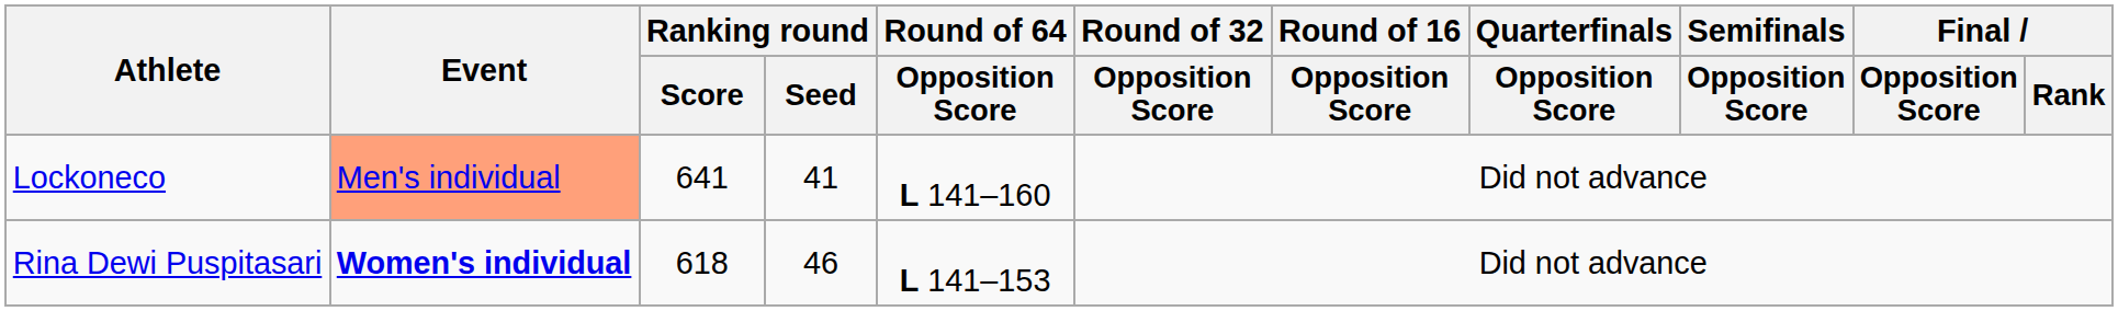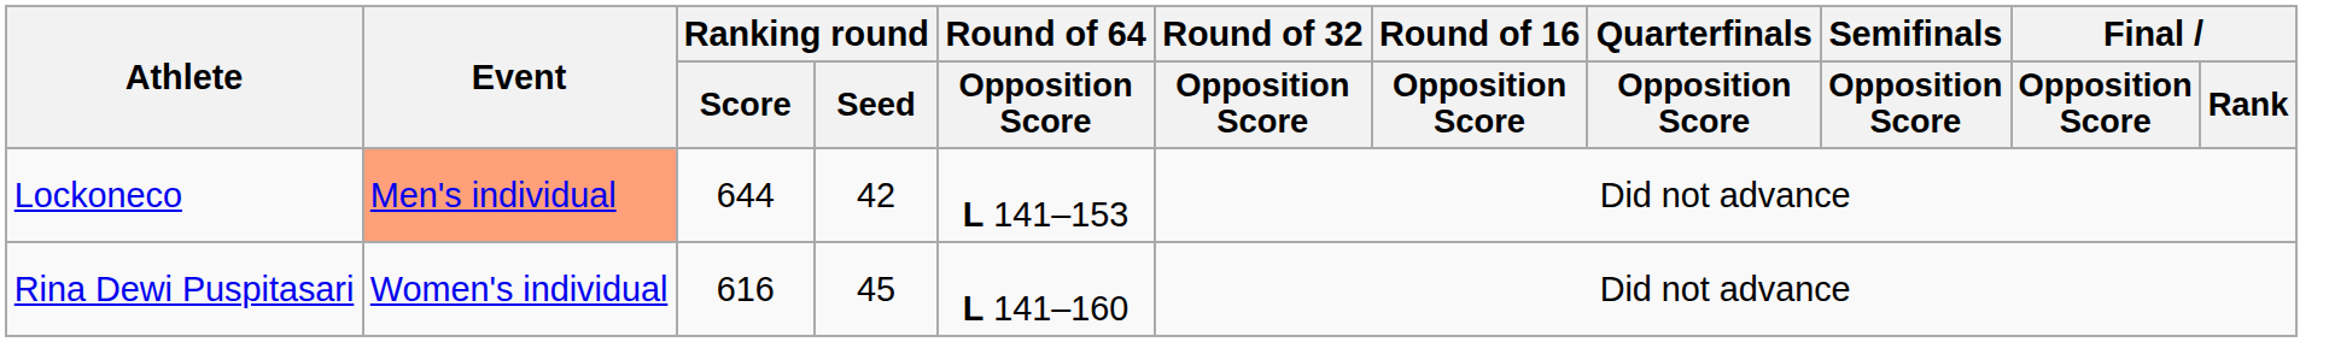 <table class="wikitable" style="font-size:90%">
 <tr>
 <th rowspan="2">Athlete</th>
 <th rowspan="2">Event</th>
 <th colspan="2">Ranking round</th>
 <th>Round of 64</th>
 <th>Round of 32</th>
 <th>Round of 16</th>
 <th>Quarterfinals</th>
 <th>Semifinals</th>
 <th colspan="2">Final / </th>
 </tr>
 <tr style="font-size:95%">
 <th>Score</th>
 <th>Seed</th>
 <th>Opposition<br>Score</th>
 <th>Opposition<br>Score</th>
 <th>Opposition<br>Score</th>
 <th>Opposition<br>Score</th>
 <th>Opposition<br>Score</th>
 <th>Opposition<br>Score</th>
 <th>Rank</th>
 </tr>
 <tr align=center>
 <td align=left><a href='#'>Lockoneco</a></td>
 <td align=left style="background: lightsalmon;"><a href='#'>Men's individual</a></td>
-<td>641</td>
-<td>41</td>
-<td><br><strong>L</strong> 141–160</td>
+<td>644</td>
+<td>42</td>
+<td><br><strong>L</strong> 141–153</td>
 <td colspan=7>Did not advance</td>
 </tr>
 <tr align=center>
 <td align=left><a href='#'>Rina Dewi Puspitasari</a></td>
-<td align=left><strong><a href='#'>Women's individual</a></strong></td>
-<td>618</td>
-<td>46</td>
-<td><br><strong>L</strong> 141–153</td>
+<td align=left><a href='#'>Women's individual</a></td>
+<td>616</td>
+<td>45</td>
+<td><br><strong>L</strong> 141–160</td>
 <td colspan=7>Did not advance</td>
 </tr>
 </table>
